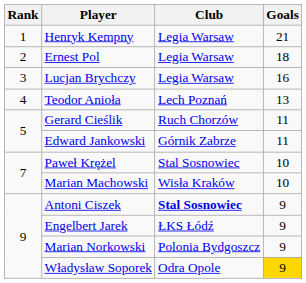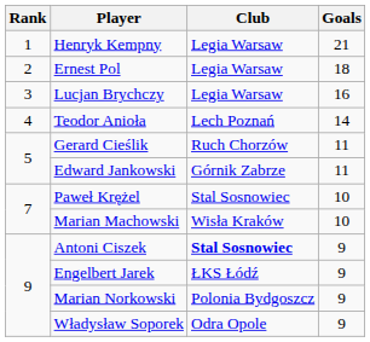 <table class="wikitable" style="text-align:center">
 <tr>
 <th>Rank</th>
 <th>Player</th>
 <th>Club</th>
 <th>Goals</th>
 </tr>
 <tr>
 <td rowspan="1">1</td>
 <td align="left"> <a href='#'>Henryk Kempny</a></td>
 <td align="left"><a href='#'>Legia Warsaw</a></td>
 <td>21</td>
 </tr>
 <tr>
 <td rowspan="1">2</td>
 <td align="left"> <a href='#'>Ernest Pol</a></td>
 <td align="left"><a href='#'>Legia Warsaw</a></td>
 <td>18</td>
 </tr>
 <tr>
 <td rowspan="1">3</td>
 <td align="left">  <a href='#'>Lucjan Brychczy</a></td>
 <td align="left"><a href='#'>Legia Warsaw</a></td>
 <td>16</td>
 </tr>
 <tr>
 <td rowspan="1">4</td>
 <td align="left"> <a href='#'>Teodor Anioła</a></td>
 <td align="left"><a href='#'>Lech Poznań</a></td>
-<td>13</td>
+<td>14</td>
 </tr>
 <tr>
 <td rowspan="2">5</td>
 <td align="left"> <a href='#'>Gerard Cieślik</a></td>
 <td align="left"><a href='#'>Ruch Chorzów</a></td>
 <td>11</td>
 </tr>
 <tr>
 <td align="left"> <a href='#'>Edward Jankowski</a></td>
 <td align="left"><a href='#'>Górnik Zabrze</a></td>
 <td>11</td>
 </tr>
 <tr>
 <td rowspan="2">7</td>
 <td align="left"> <a href='#'>Paweł Krężel</a></td>
 <td align="left"><a href='#'>Stal Sosnowiec</a></td>
 <td>10</td>
 </tr>
 <tr>
 <td align="left"> <a href='#'>Marian Machowski</a></td>
 <td align="left"><a href='#'>Wisła Kraków</a></td>
 <td>10</td>
 </tr>
 <tr>
 <td rowspan="4">9</td>
 <td align="left"> <a href='#'>Antoni Ciszek</a></td>
 <td align="left"><strong><a href='#'>Stal Sosnowiec</a></strong></td>
 <td>9</td>
 </tr>
 <tr>
 <td align="left"> <a href='#'>Engelbert Jarek</a></td>
 <td align="left"><a href='#'>ŁKS Łódź</a></td>
 <td>9</td>
 </tr>
 <tr>
 <td align="left"> <a href='#'>Marian Norkowski</a></td>
 <td align="left"><a href='#'>Polonia Bydgoszcz</a></td>
 <td>9</td>
 </tr>
 <tr>
 <td align="left"> <a href='#'>Władysław Soporek</a></td>
 <td align="left"><a href='#'>Odra Opole</a></td>
-<td style="background: gold;">9</td>
+<td>9</td>
 </tr>
 </table>
